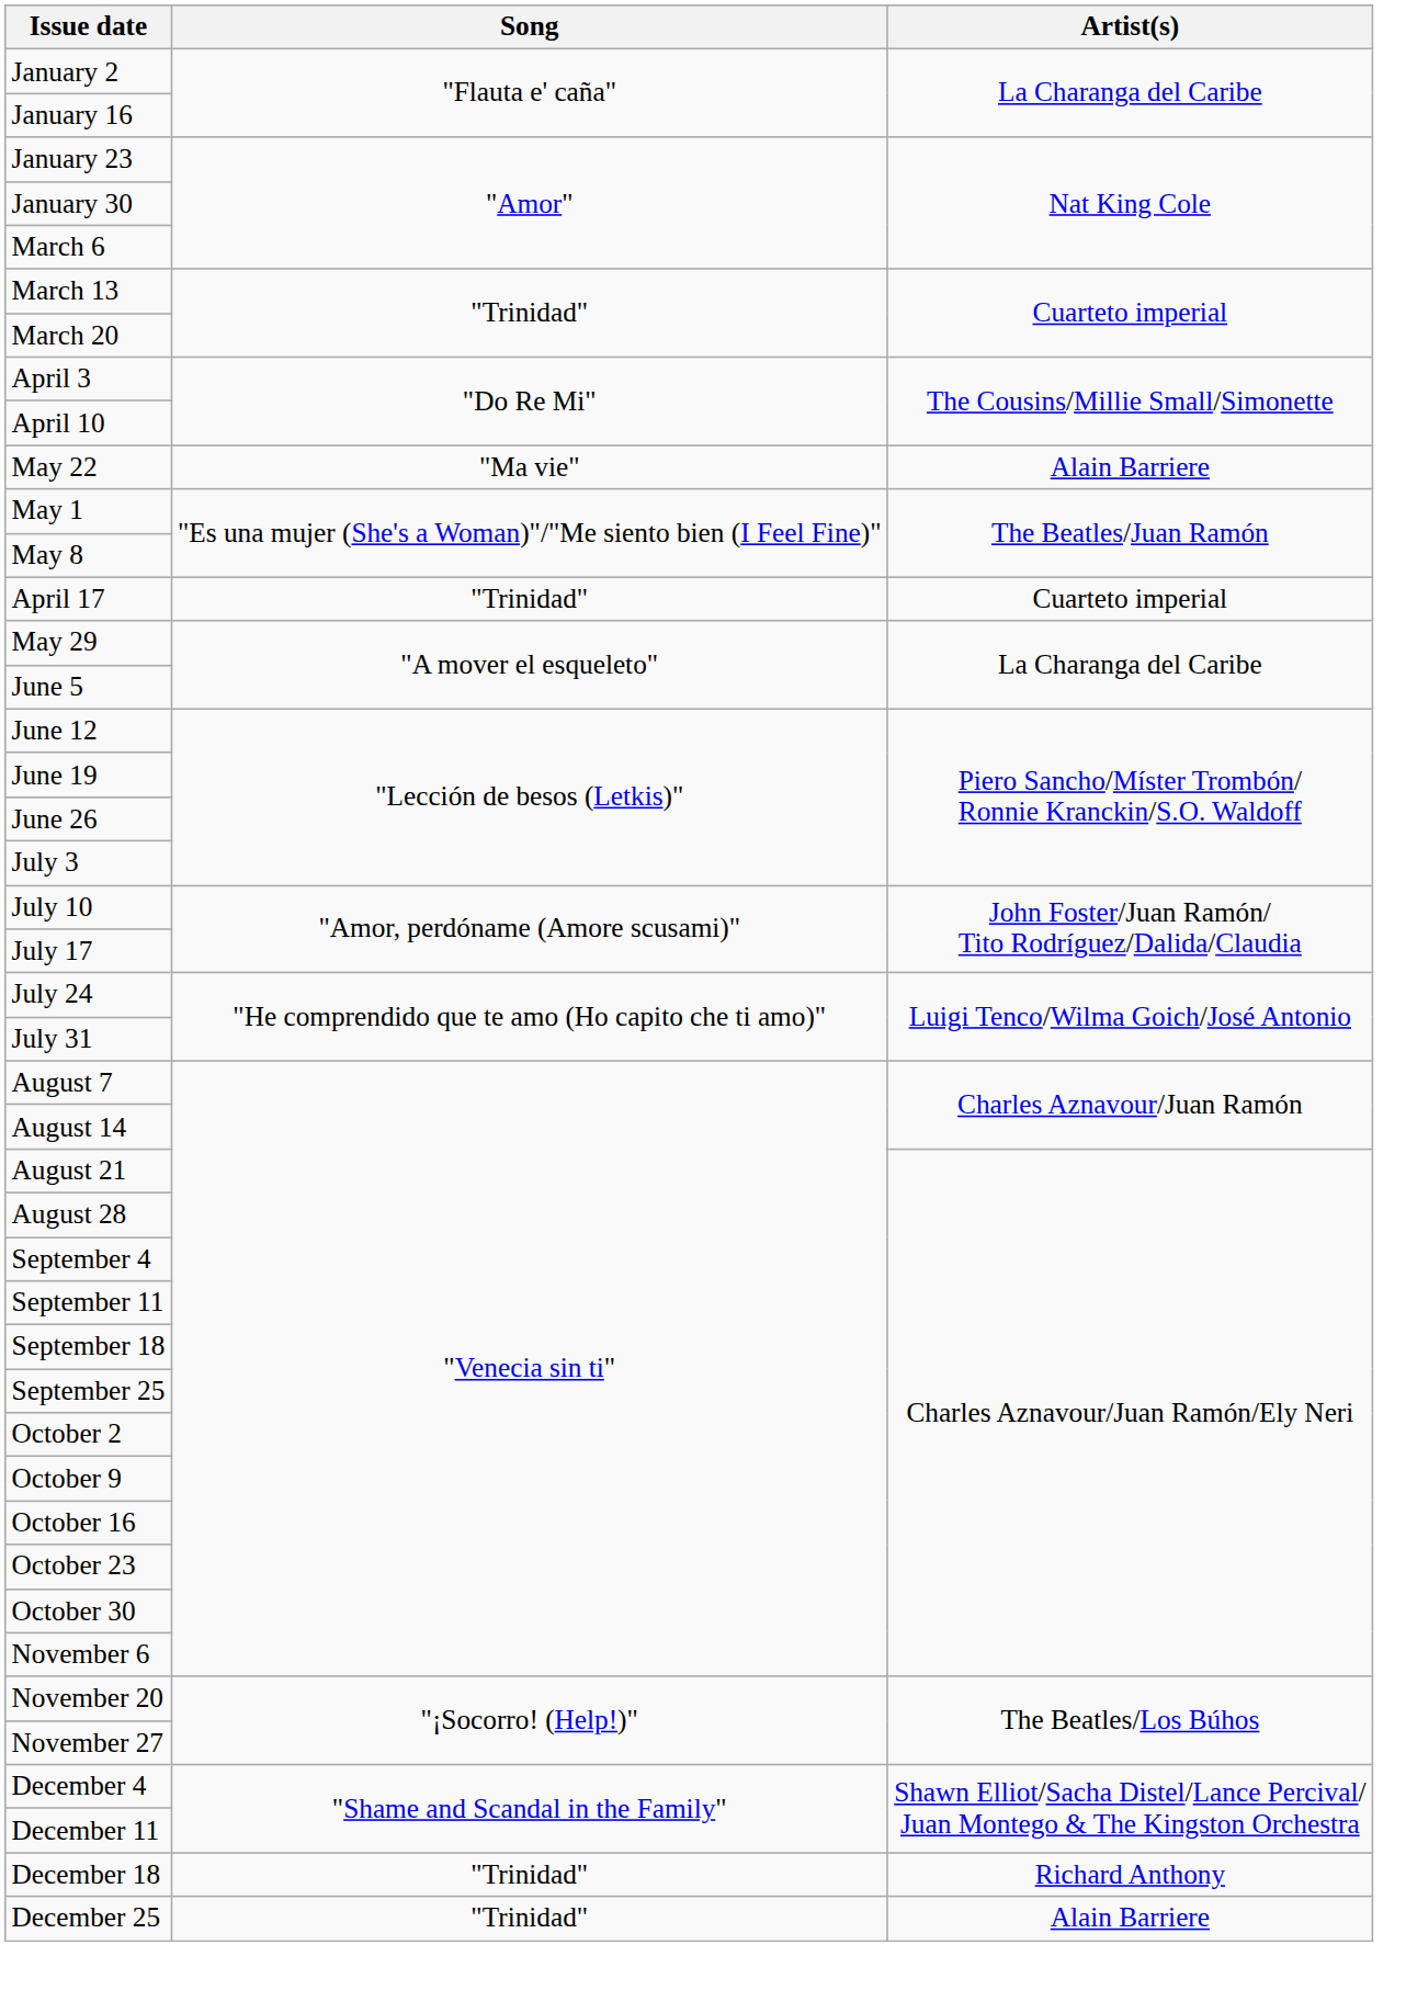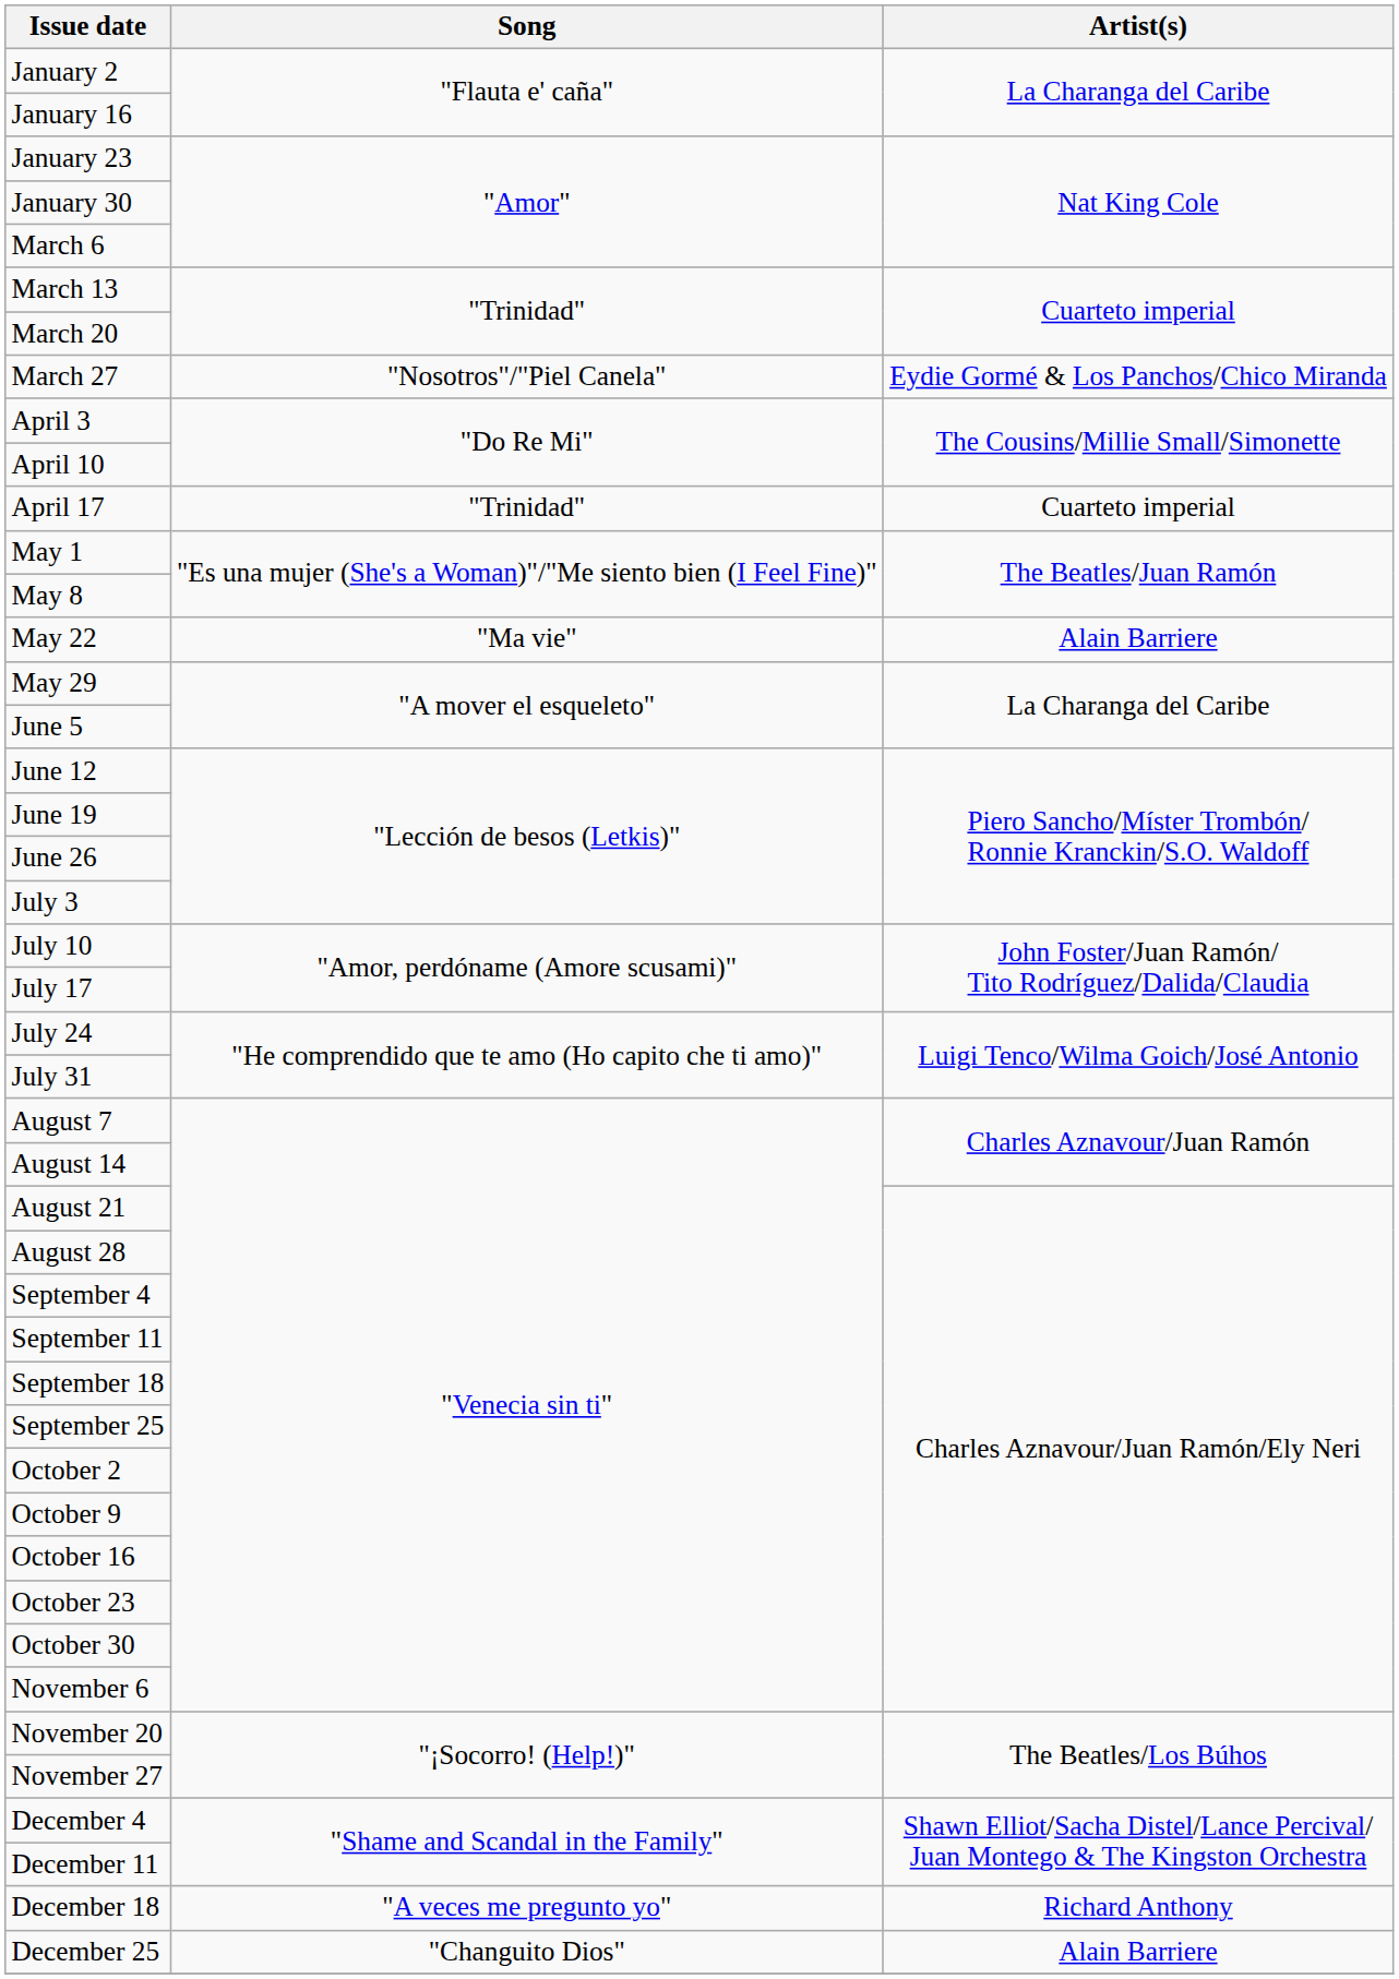 <table class="wikitable">
 <tr>
 <th>Issue date</th>
 <th>Song</th>
 <th>Artist(s)</th>
 </tr>
 <tr>
 <td>January 2</td>
 <td align="center" rowspan="2">"Flauta e' caña"</td>
 <td align="center" rowspan="2"><a href='#'>La Charanga del Caribe</a></td>
 </tr>
 <tr>
 <td>January 16</td>
 </tr>
 <tr>
 <td>January 23</td>
 <td align="center" rowspan="3">"<a href='#'>Amor</a>"</td>
 <td align="center" rowspan="3"><a href='#'>Nat King Cole</a></td>
 </tr>
 <tr>
 <td>January 30</td>
 </tr>
 <tr>
 <td>March 6</td>
 </tr>
 <tr>
 <td>March 13</td>
 <td align="center" rowspan="2">"Trinidad"</td>
 <td align="center" rowspan="2"><a href='#'>Cuarteto imperial</a></td>
 </tr>
 <tr>
 <td>March 20</td>
 </tr>
 <tr>
+<td>March 27</td>
+<td align="center">"Nosotros"/"Piel Canela"</td>
+<td align="center"><a href='#'>Eydie Gormé</a> & <a href='#'>Los Panchos</a>/<a href='#'>Chico Miranda</a></td>
+</tr>
+<tr>
 <td>April 3</td>
 <td align="center" rowspan="2">"Do Re Mi"</td>
 <td align="center" rowspan="2"><a href='#'>The Cousins</a>/<a href='#'>Millie Small</a>/<a href='#'>Simonette</a></td>
 </tr>
 <tr>
 <td>April 10</td>
 </tr>
 <tr>
-<td>May 22</td>
-<td align="center">"Ma vie"</td>
-<td align="center"><a href='#'>Alain Barriere</a></td>
+<td>April 17</td>
+<td align="center">"Trinidad"</td>
+<td align="center">Cuarteto imperial</td>
 </tr>
 <tr>
 <td>May 1</td>
 <td align="center" rowspan="2">"Es una mujer (<a href='#'>She's a Woman</a>)"/"Me siento bien (<a href='#'>I Feel Fine</a>)"</td>
 <td align="center" rowspan="2"><a href='#'>The Beatles</a>/<a href='#'>Juan Ramón</a></td>
 </tr>
 <tr>
 <td>May 8</td>
 </tr>
 <tr>
-<td>April 17</td>
-<td align="center">"Trinidad"</td>
-<td align="center">Cuarteto imperial</td>
+<td>May 22</td>
+<td align="center">"Ma vie"</td>
+<td align="center"><a href='#'>Alain Barriere</a></td>
 </tr>
 <tr>
 <td>May 29</td>
 <td align="center" rowspan="2">"A mover el esqueleto"</td>
 <td align="center" rowspan="2">La Charanga del Caribe</td>
 </tr>
 <tr>
 <td>June 5</td>
 </tr>
 <tr>
 <td>June 12</td>
 <td align="center" rowspan="4">"Lección de besos (<a href='#'>Letkis</a>)"</td>
 <td align="center" rowspan="4"><a href='#'>Piero Sancho</a>/<a href='#'>Míster Trombón</a>/<br><a href='#'>Ronnie Kranckin</a>/<a href='#'>S.O. Waldoff</a></td>
 </tr>
 <tr>
 <td>June 19</td>
 </tr>
 <tr>
 <td>June 26</td>
 </tr>
 <tr>
 <td>July 3</td>
 </tr>
 <tr>
 <td>July 10</td>
 <td align="center" rowspan="2">"Amor, perdóname (Amore scusami)"</td>
 <td align="center" rowspan="2"><a href='#'>John Foster</a>/Juan Ramón/<br><a href='#'>Tito Rodríguez</a>/<a href='#'>Dalida</a>/<a href='#'>Claudia</a></td>
 </tr>
 <tr>
 <td>July 17</td>
 </tr>
 <tr>
 <td>July 24</td>
 <td align="center" rowspan="2">"He comprendido que te amo (Ho capito che ti amo)"</td>
 <td align="center" rowspan="2"><a href='#'>Luigi Tenco</a>/<a href='#'>Wilma Goich</a>/<a href='#'>José Antonio</a></td>
 </tr>
 <tr>
 <td>July 31</td>
 </tr>
 <tr>
 <td>August 7</td>
 <td align="center" rowspan="14">"<a href='#'>Venecia sin ti</a>"</td>
 <td align="center" rowspan="2"><a href='#'>Charles Aznavour</a>/Juan Ramón</td>
 </tr>
 <tr>
 <td>August 14</td>
 </tr>
 <tr>
 <td>August 21</td>
 <td align="center" rowspan="12">Charles Aznavour/Juan Ramón/Ely Neri</td>
 </tr>
 <tr>
 <td>August 28</td>
 </tr>
 <tr>
 <td>September 4</td>
 </tr>
 <tr>
 <td>September 11</td>
 </tr>
 <tr>
 <td>September 18</td>
 </tr>
 <tr>
 <td>September 25</td>
 </tr>
 <tr>
 <td>October 2</td>
 </tr>
 <tr>
 <td>October 9</td>
 </tr>
 <tr>
 <td>October 16</td>
 </tr>
 <tr>
 <td>October 23</td>
 </tr>
 <tr>
 <td>October 30</td>
 </tr>
 <tr>
 <td>November 6</td>
 </tr>
 <tr>
 <td>November 20</td>
 <td align="center" rowspan="2">"¡Socorro! (<a href='#'>Help!</a>)"</td>
 <td align="center" rowspan="2">The Beatles/<a href='#'>Los Búhos</a></td>
 </tr>
 <tr>
 <td>November 27</td>
 </tr>
 <tr>
 <td>December 4</td>
 <td align="center" rowspan="2">"<a href='#'>Shame and Scandal in the Family</a>"</td>
 <td align="center" rowspan="2"><a href='#'>Shawn Elliot</a>/<a href='#'>Sacha Distel</a>/<a href='#'>Lance Percival</a>/<br><a href='#'>Juan Montego & The Kingston Orchestra</a></td>
 </tr>
 <tr>
 <td>December 11</td>
 </tr>
 <tr>
 <td>December 18</td>
-<td align="center">"Trinidad"</td>
+<td align="center">"<a href='#'>A veces me pregunto yo</a>"</td>
 <td align="center"><a href='#'>Richard Anthony</a></td>
 </tr>
 <tr>
 <td>December 25</td>
-<td align="center">"Trinidad"</td>
+<td align="center">"Changuito Dios"</td>
 <td align="center"><a href='#'>Alain Barriere</a></td>
 </tr>
 <tr>
 </tr>
 </table>
